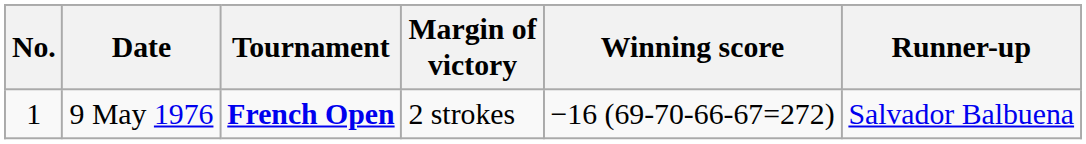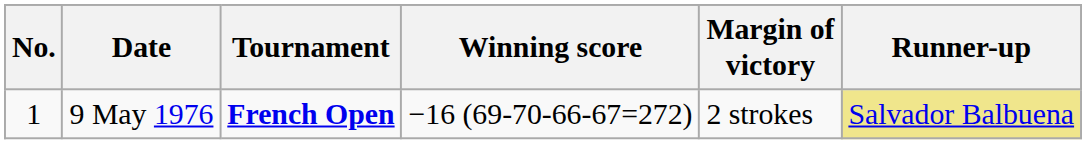 <table class="wikitable" style="font-size:95%;">
 <tr>
 <th>No.</th>
 <th>Date</th>
 <th>Tournament</th>
+<th>Winning score</th>
 <th>Margin of<br>victory</th>
-<th>Winning score</th>
 <th>Runner-up</th>
 </tr>
 <tr>
 <td align=center>1</td>
 <td>9 May <a href='#'>1976</a></td>
 <td><strong><a href='#'>French Open</a></strong></td>
+<td>−16 (69-70-66-67=272)</td>
 <td>2 strokes</td>
-<td>−16 (69-70-66-67=272)</td>
-<td> <a href='#'>Salvador Balbuena</a></td>
+<td style="background: khaki;"> <a href='#'>Salvador Balbuena</a></td>
 </tr>
 </table>
